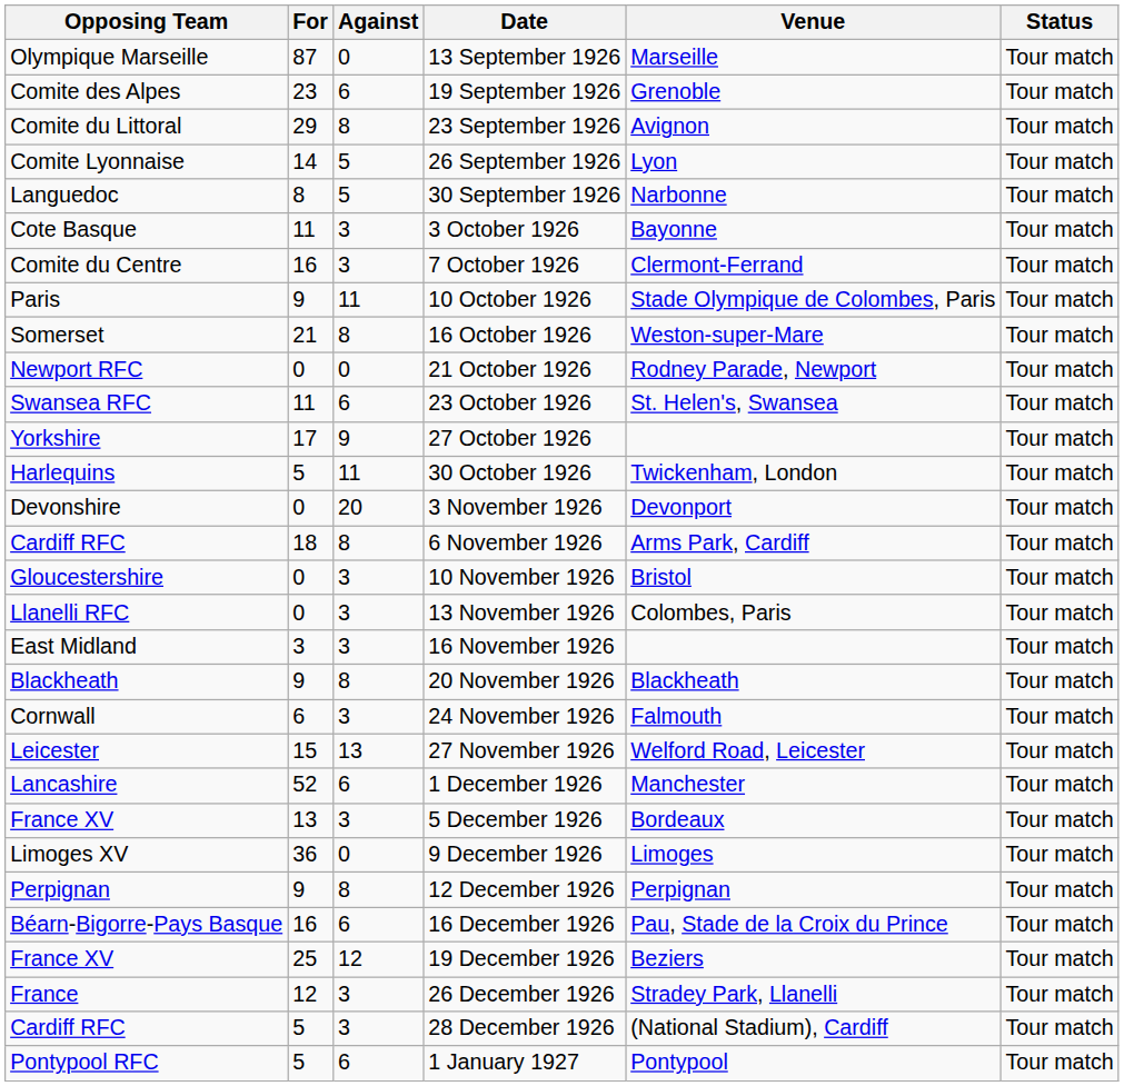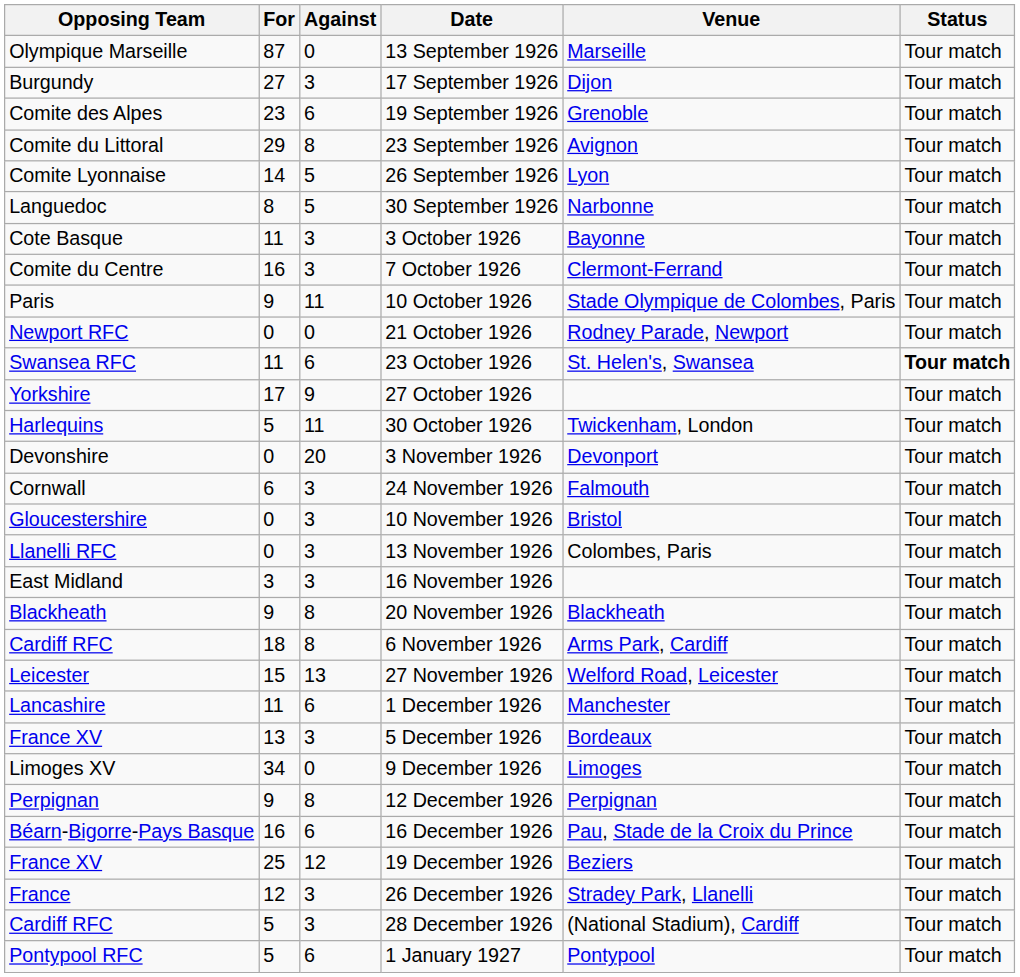 <table class=wikitable>
 <tr>
 <th>Opposing Team</th>
 <th>For</th>
 <th>Against</th>
 <th>Date</th>
 <th>Venue</th>
 <th>Status</th>
 </tr>
 <tr>
 <td>Olympique Marseille</td>
 <td>87</td>
 <td>0</td>
 <td>13 September 1926</td>
 <td><a href='#'>Marseille</a></td>
+<td>Tour match</td>
+</tr>
+<tr>
+<td>Burgundy</td>
+<td>27</td>
+<td>3</td>
+<td>17 September 1926</td>
+<td><a href='#'>Dijon</a></td>
 <td>Tour match</td>
 </tr>
 <tr>
 <td>Comite des Alpes</td>
 <td>23</td>
 <td>6</td>
 <td>19 September 1926</td>
 <td><a href='#'>Grenoble</a></td>
 <td>Tour match</td>
 </tr>
 <tr>
 <td>Comite du Littoral</td>
 <td>29</td>
 <td>8</td>
 <td>23 September 1926</td>
 <td><a href='#'>Avignon</a></td>
 <td>Tour match</td>
 </tr>
 <tr>
 <td>Comite Lyonnaise</td>
 <td>14</td>
 <td>5</td>
 <td>26 September 1926</td>
 <td><a href='#'>Lyon</a></td>
 <td>Tour match</td>
 </tr>
 <tr>
 <td>Languedoc</td>
 <td>8</td>
 <td>5</td>
 <td>30 September 1926</td>
 <td><a href='#'>Narbonne</a></td>
 <td>Tour match</td>
 </tr>
 <tr>
 <td>Cote Basque</td>
 <td>11</td>
 <td>3</td>
 <td>3 October 1926</td>
 <td><a href='#'>Bayonne</a></td>
 <td>Tour match</td>
 </tr>
 <tr>
 <td>Comite du Centre</td>
 <td>16</td>
 <td>3</td>
 <td>7 October 1926</td>
 <td><a href='#'>Clermont-Ferrand</a></td>
 <td>Tour match</td>
 </tr>
 <tr>
 <td>Paris</td>
 <td>9</td>
 <td>11</td>
 <td>10 October 1926</td>
 <td><a href='#'>Stade Olympique de Colombes</a>, Paris</td>
 <td>Tour match</td>
 </tr>
 <tr>
-<td>Somerset</td>
-<td>21</td>
-<td>8</td>
-<td>16 October 1926</td>
-<td><a href='#'>Weston-super-Mare</a></td>
-<td>Tour match</td>
-</tr>
-<tr>
 <td><a href='#'>Newport RFC</a></td>
 <td>0</td>
 <td>0</td>
 <td>21 October 1926</td>
 <td><a href='#'>Rodney Parade</a>, <a href='#'>Newport</a></td>
 <td>Tour match</td>
 </tr>
 <tr>
 <td><a href='#'>Swansea RFC</a></td>
 <td>11</td>
 <td>6</td>
 <td>23 October 1926</td>
 <td><a href='#'>St. Helen's</a>, <a href='#'>Swansea</a></td>
-<td>Tour match</td>
+<td><strong>Tour match</strong></td>
 </tr>
 <tr>
 <td><a href='#'>Yorkshire</a></td>
 <td>17</td>
 <td>9</td>
 <td>27 October 1926</td>
 <td></td>
 <td>Tour match</td>
 </tr>
 <tr>
 <td><a href='#'>Harlequins</a></td>
 <td>5</td>
 <td>11</td>
 <td>30 October 1926</td>
 <td><a href='#'>Twickenham</a>, London</td>
 <td>Tour match</td>
 </tr>
 <tr>
 <td>Devonshire</td>
 <td>0</td>
 <td>20</td>
 <td>3 November 1926</td>
 <td><a href='#'>Devonport</a></td>
 <td>Tour match</td>
 </tr>
 <tr>
-<td><a href='#'>Cardiff RFC</a></td>
-<td>18</td>
-<td>8</td>
-<td>6 November 1926</td>
-<td><a href='#'>Arms Park</a>, <a href='#'>Cardiff</a></td>
+<td>Cornwall</td>
+<td>6</td>
+<td>3</td>
+<td>24 November 1926</td>
+<td><a href='#'>Falmouth</a></td>
 <td>Tour match</td>
 </tr>
 <tr>
 <td><a href='#'>Gloucestershire</a></td>
 <td>0</td>
 <td>3</td>
 <td>10 November 1926</td>
 <td><a href='#'>Bristol</a></td>
 <td>Tour match</td>
 </tr>
 <tr>
 <td><a href='#'>Llanelli RFC</a></td>
 <td>0</td>
 <td>3</td>
 <td>13 November 1926</td>
 <td>Colombes, Paris</td>
 <td>Tour match</td>
 </tr>
 <tr>
 <td>East Midland</td>
 <td>3</td>
 <td>3</td>
 <td>16 November 1926</td>
 <td></td>
 <td>Tour match</td>
 </tr>
 <tr>
 <td><a href='#'>Blackheath</a></td>
 <td>9</td>
 <td>8</td>
 <td>20 November 1926</td>
 <td><a href='#'>Blackheath</a></td>
 <td>Tour match</td>
 </tr>
 <tr>
-<td>Cornwall</td>
-<td>6</td>
-<td>3</td>
-<td>24 November 1926</td>
-<td><a href='#'>Falmouth</a></td>
+<td><a href='#'>Cardiff RFC</a></td>
+<td>18</td>
+<td>8</td>
+<td>6 November 1926</td>
+<td><a href='#'>Arms Park</a>, <a href='#'>Cardiff</a></td>
 <td>Tour match</td>
 </tr>
 <tr>
 <td><a href='#'>Leicester</a></td>
 <td>15</td>
 <td>13</td>
 <td>27 November 1926</td>
 <td><a href='#'>Welford Road</a>, <a href='#'>Leicester</a></td>
 <td>Tour match</td>
 </tr>
 <tr>
 <td><a href='#'>Lancashire</a></td>
-<td>52</td>
+<td>11</td>
 <td>6</td>
 <td>1 December 1926</td>
 <td><a href='#'>Manchester</a></td>
 <td>Tour match</td>
 </tr>
 <tr>
 <td><a href='#'>France XV</a></td>
 <td>13</td>
 <td>3</td>
 <td>5 December 1926</td>
 <td><a href='#'>Bordeaux</a></td>
 <td>Tour match</td>
 </tr>
 <tr>
 <td>Limoges XV</td>
-<td>36</td>
+<td>34</td>
 <td>0</td>
 <td>9 December 1926</td>
 <td><a href='#'>Limoges</a></td>
 <td>Tour match</td>
 </tr>
 <tr>
 <td><a href='#'>Perpignan</a></td>
 <td>9</td>
 <td>8</td>
 <td>12 December 1926</td>
 <td><a href='#'>Perpignan</a></td>
 <td>Tour match</td>
 </tr>
 <tr>
 <td><a href='#'>Béarn</a>-<a href='#'>Bigorre</a>-<a href='#'>Pays Basque</a></td>
 <td>16</td>
 <td>6</td>
 <td>16 December 1926</td>
 <td><a href='#'>Pau</a>,  <a href='#'>Stade de la Croix du Prince</a></td>
 <td>Tour match</td>
 </tr>
 <tr>
 <td><a href='#'>France XV</a></td>
 <td>25</td>
 <td>12</td>
 <td>19 December 1926</td>
 <td><a href='#'>Beziers</a></td>
 <td>Tour match</td>
 </tr>
 <tr>
 <td><a href='#'>France</a></td>
 <td>12</td>
 <td>3</td>
 <td>26 December 1926</td>
 <td><a href='#'>Stradey Park</a>, <a href='#'>Llanelli</a></td>
 <td>Tour match</td>
 </tr>
 <tr>
 <td><a href='#'>Cardiff RFC</a></td>
 <td>5</td>
 <td>3</td>
 <td>28 December 1926</td>
 <td>(National Stadium), <a href='#'>Cardiff</a></td>
 <td>Tour match</td>
 </tr>
 <tr>
 <td><a href='#'>Pontypool RFC</a></td>
 <td>5</td>
 <td>6</td>
 <td>1 January 1927</td>
 <td><a href='#'>Pontypool</a></td>
 <td>Tour match</td>
 </tr>
 </table>
